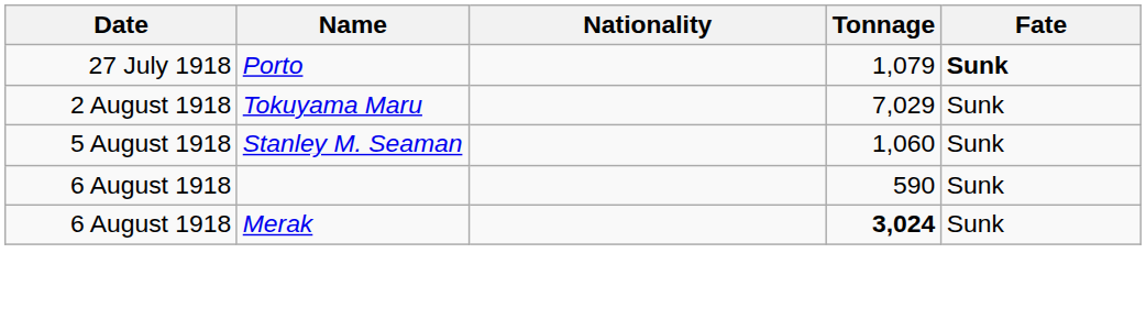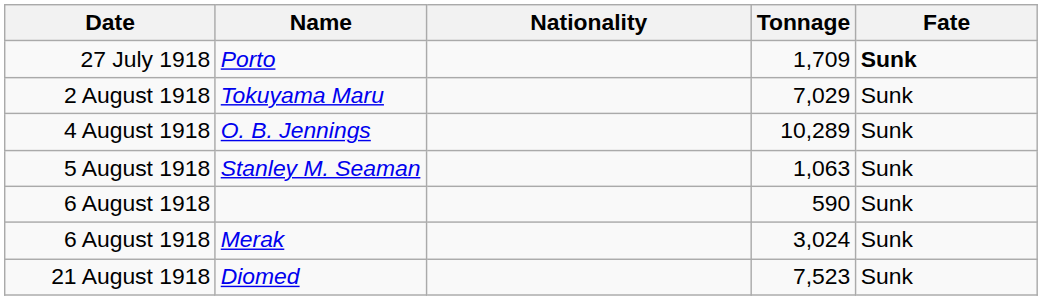 <table class="wikitable sortable">
 <tr>
 <th width="140px">Date</th>
 <th width="140px">Name</th>
 <th width="220px">Nationality</th>
 <th width="25px">Tonnage</th>
 <th width="120px">Fate</th>
 </tr>
 <tr>
 <td align="right">27 July 1918</td>
 <td align="left"><a href='#'><em>Porto</em></a></td>
 <td align="left"></td>
-<td align="right">1,079</td>
+<td align="right">1,709</td>
 <td align="left"><strong>Sunk</strong></td>
 </tr>
 <tr>
 <td align="right">2 August 1918</td>
 <td align="left"><a href='#'><em>Tokuyama Maru</em></a></td>
 <td align="left"></td>
 <td align="right">7,029</td>
 <td align="left">Sunk</td>
 </tr>
 <tr>
+<td align="right">4 August 1918</td>
+<td align="left"><a href='#'><em>O. B. Jennings</em></a></td>
+<td align="left"></td>
+<td align="right">10,289</td>
+<td align="left">Sunk</td>
+</tr>
+<tr>
 <td align="right">5 August 1918</td>
 <td align="left"><a href='#'><em>Stanley M. Seaman</em></a></td>
 <td align="left"></td>
-<td align="right">1,060</td>
+<td align="right">1,063</td>
 <td align="left">Sunk</td>
 </tr>
 <tr>
 <td align="right">6 August 1918</td>
 <td align="left"></td>
 <td align="left"></td>
 <td align="right">590</td>
 <td align="left">Sunk</td>
 </tr>
 <tr>
 <td align="right">6 August 1918</td>
 <td align="left"><a href='#'><em>Merak</em></a></td>
 <td align="left"></td>
-<td align="right"><strong>3,024</strong></td>
+<td align="right">3,024</td>
+<td align="left">Sunk</td>
+</tr>
+<tr>
+<td align="right">21 August 1918</td>
+<td align="left"><a href='#'><em>Diomed</em></a></td>
+<td align="left"></td>
+<td align="right">7,523</td>
 <td align="left">Sunk</td>
 </tr>
 </table>
